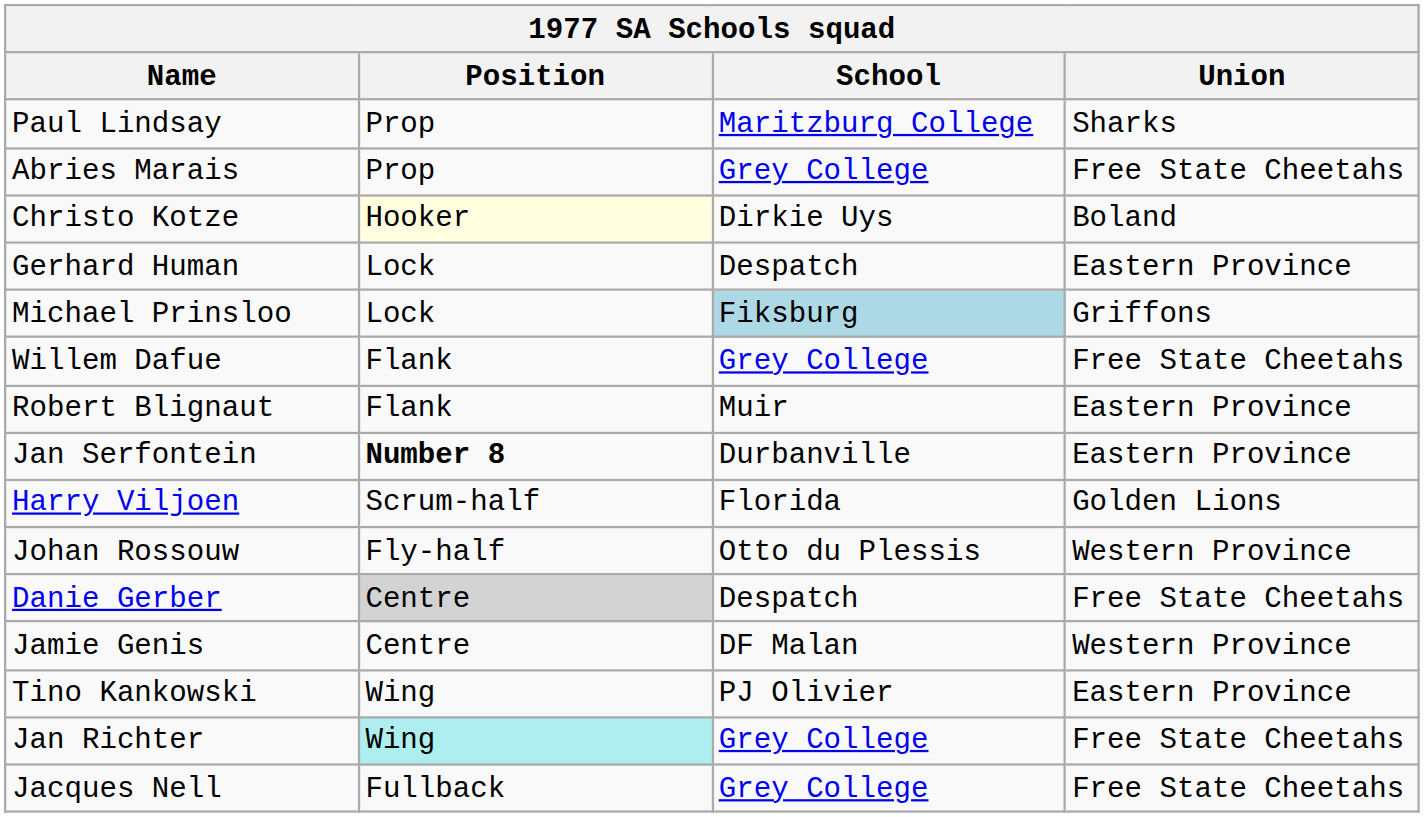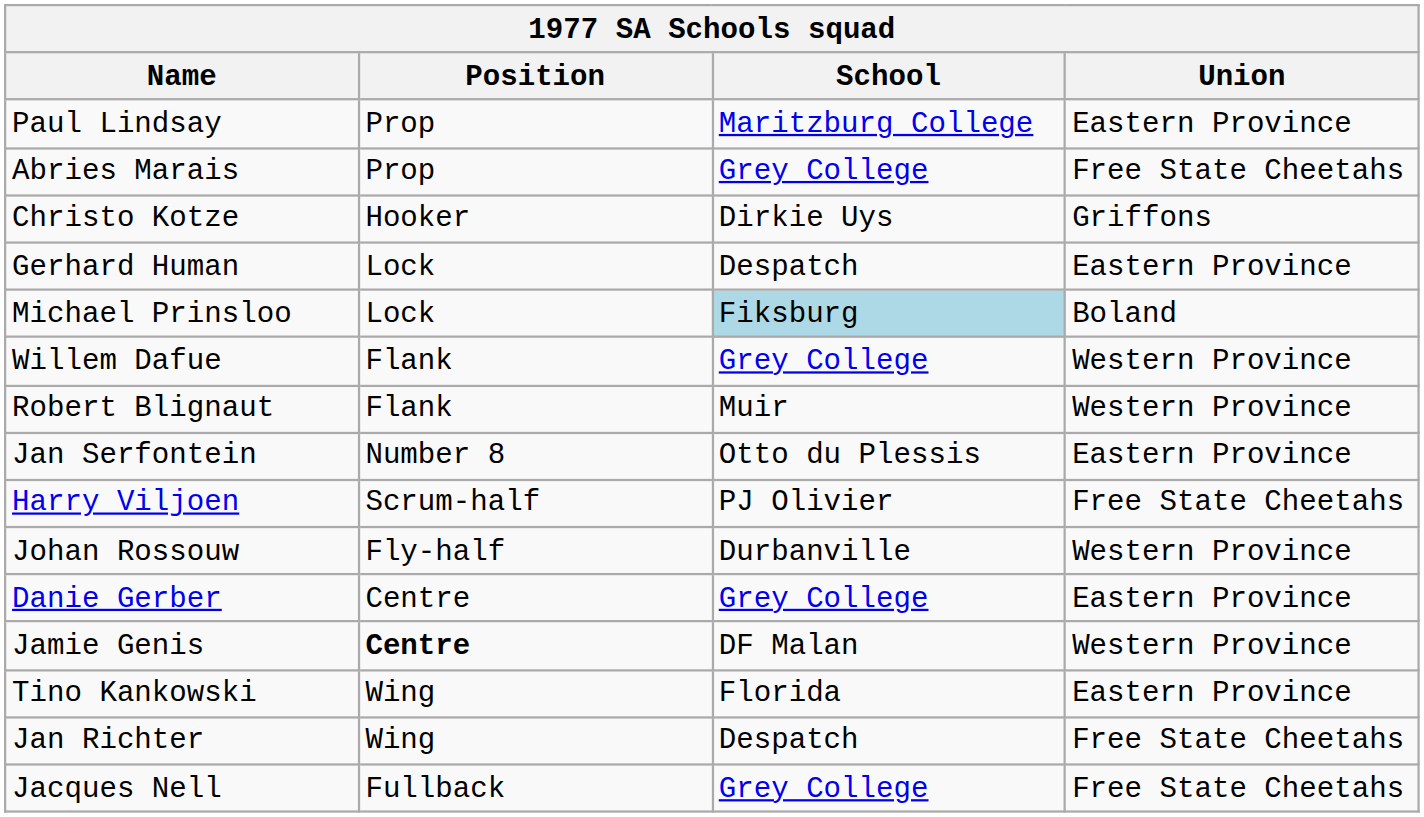 <table class="wikitable" style="text-align:left; width:50%">
 <tr>
 <th colspan="100%">1977 SA Schools squad</th>
 </tr>
 <tr>
 <th style="width:25%;">Name</th>
 <th style="width:25%;">Position</th>
 <th style="width:25%;">School</th>
 <th style="width:25%;">Union</th>
 </tr>
 <tr>
 <td>Paul Lindsay</td>
 <td>Prop</td>
 <td><a href='#'>Maritzburg College</a></td>
-<td>Sharks</td>
+<td>Eastern Province</td>
 </tr>
 <tr>
 <td>Abries Marais</td>
 <td>Prop</td>
 <td><a href='#'>Grey College</a></td>
 <td>Free State Cheetahs</td>
 </tr>
 <tr>
 <td>Christo Kotze</td>
-<td style="background: lightyellow;">Hooker</td>
+<td>Hooker</td>
 <td>Dirkie Uys</td>
-<td>Boland</td>
+<td>Griffons</td>
 </tr>
 <tr>
 <td>Gerhard Human</td>
 <td>Lock</td>
 <td>Despatch</td>
 <td>Eastern Province</td>
 </tr>
 <tr>
 <td>Michael Prinsloo</td>
 <td>Lock</td>
 <td style="background: lightblue;">Fiksburg</td>
-<td>Griffons</td>
+<td>Boland</td>
 </tr>
 <tr>
 <td>Willem Dafue</td>
 <td>Flank</td>
 <td><a href='#'>Grey College</a></td>
-<td>Free State Cheetahs</td>
+<td>Western Province</td>
 </tr>
 <tr>
 <td>Robert Blignaut</td>
 <td>Flank</td>
 <td>Muir</td>
-<td>Eastern Province</td>
+<td>Western Province</td>
 </tr>
 <tr>
 <td>Jan Serfontein</td>
-<td><strong>Number 8</strong></td>
-<td>Durbanville</td>
+<td>Number 8</td>
+<td>Otto du Plessis</td>
 <td>Eastern Province</td>
 </tr>
 <tr>
 <td><a href='#'>Harry Viljoen</a></td>
 <td>Scrum-half</td>
-<td>Florida</td>
-<td>Golden Lions</td>
+<td>PJ Olivier</td>
+<td>Free State Cheetahs</td>
 </tr>
 <tr>
 <td>Johan Rossouw</td>
 <td>Fly-half</td>
-<td>Otto du Plessis</td>
+<td>Durbanville</td>
 <td>Western Province</td>
 </tr>
 <tr>
 <td><a href='#'>Danie Gerber</a></td>
-<td style="background: lightgrey;">Centre</td>
-<td>Despatch</td>
-<td>Free State Cheetahs</td>
+<td>Centre</td>
+<td><a href='#'>Grey College</a></td>
+<td>Eastern Province</td>
 </tr>
 <tr>
 <td>Jamie Genis</td>
-<td>Centre</td>
+<td><strong>Centre</strong></td>
 <td>DF Malan</td>
 <td>Western Province</td>
 </tr>
 <tr>
 <td>Tino Kankowski</td>
 <td>Wing</td>
-<td>PJ Olivier</td>
+<td>Florida</td>
 <td>Eastern Province</td>
 </tr>
 <tr>
 <td>Jan Richter</td>
-<td style="background: paleturquoise;">Wing</td>
-<td><a href='#'>Grey College</a></td>
+<td>Wing</td>
+<td>Despatch</td>
 <td>Free State Cheetahs</td>
 </tr>
 <tr>
 <td>Jacques Nell</td>
 <td>Fullback</td>
 <td><a href='#'>Grey College</a></td>
 <td>Free State Cheetahs</td>
 </tr>
 </table>
